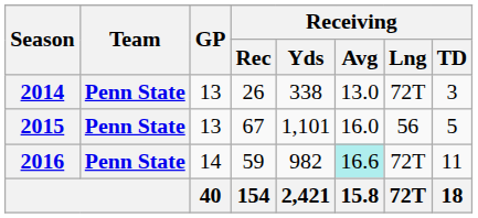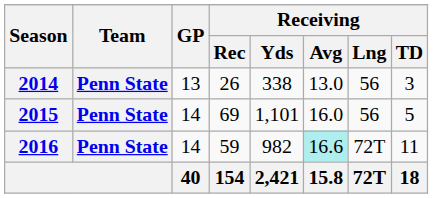 <table class="wikitable" style="text-align:center;">
 <tr>
 </tr>
 <tr>
 <th rowspan="2">Season</th>
 <th rowspan="2">Team</th>
 <th rowspan="2">GP</th>
 <th colspan="5">Receiving</th>
 </tr>
 <tr>
 <th>Rec</th>
 <th>Yds</th>
 <th>Avg</th>
 <th>Lng</th>
 <th>TD</th>
 </tr>
 <tr>
 <th><a href='#'>2014</a></th>
 <th><a href='#'>Penn State</a></th>
 <td>13</td>
 <td>26</td>
 <td>338</td>
 <td>13.0</td>
-<td>72T</td>
+<td>56</td>
 <td>3</td>
 </tr>
 <tr>
 <th><a href='#'>2015</a></th>
 <th><a href='#'>Penn State</a></th>
-<td>13</td>
-<td>67</td>
+<td>14</td>
+<td>69</td>
 <td>1,101</td>
 <td>16.0</td>
 <td>56</td>
 <td>5</td>
 </tr>
 <tr>
 <th><a href='#'>2016</a></th>
 <th><a href='#'>Penn State</a></th>
 <td>14</td>
 <td>59</td>
 <td>982</td>
 <td style="background: paleturquoise;">16.6</td>
 <td>72T</td>
 <td>11</td>
 </tr>
 <tr>
 <th colspan="2"></th>
 <th>40</th>
 <th>154</th>
 <th>2,421</th>
 <th>15.8</th>
 <th>72T</th>
 <th>18</th>
 </tr>
 </table>
